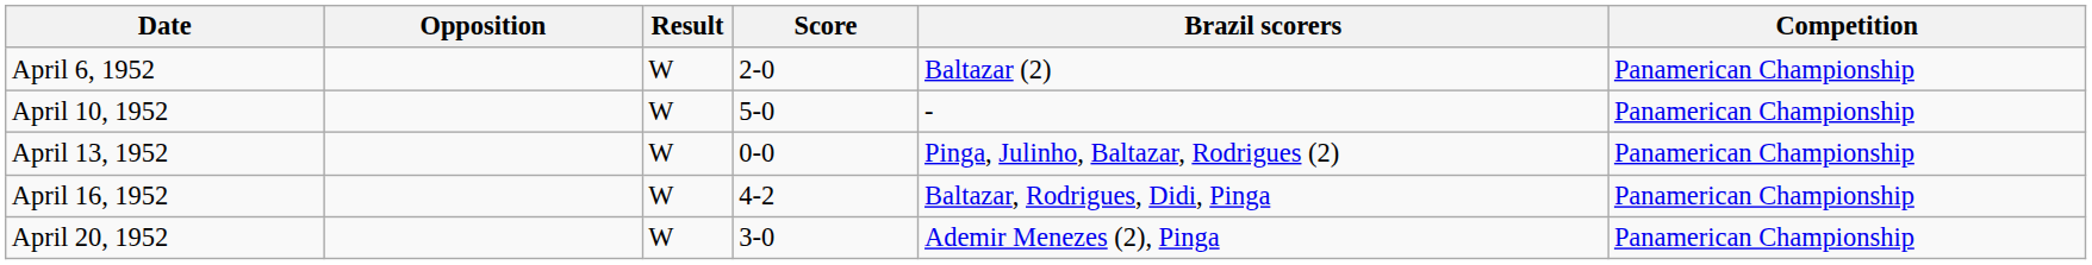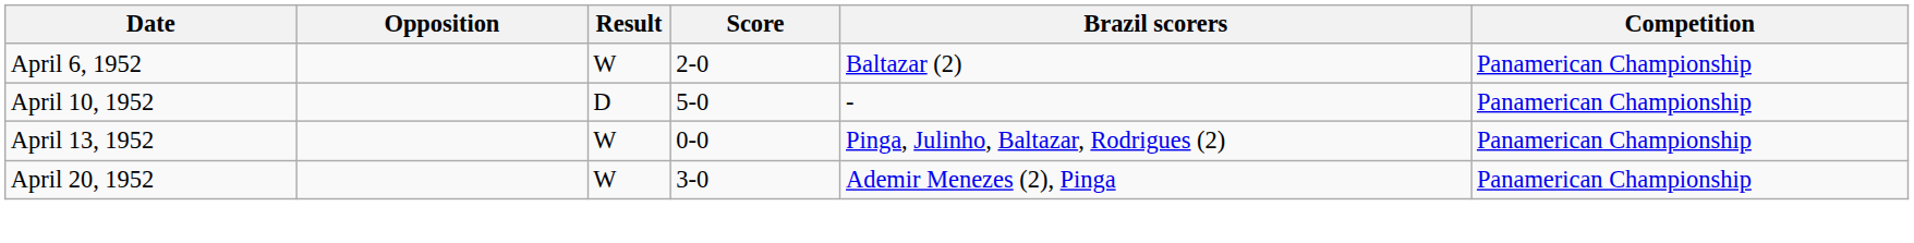 <table class="wikitable" style="text-align: left;">
 <tr>
 <th width=12%>Date</th>
 <th width=12%>Opposition</th>
 <th width=1%>Result</th>
 <th width=7%>Score</th>
 <th width=26%>Brazil scorers</th>
 <th width=18%>Competition</th>
 </tr>
 <tr>
 <td>April 6, 1952</td>
 <td></td>
 <td>W</td>
 <td>2-0</td>
 <td><a href='#'>Baltazar</a> (2)</td>
 <td><a href='#'>Panamerican Championship</a></td>
 </tr>
 <tr>
 <td>April 10, 1952</td>
 <td></td>
-<td>W</td>
+<td>D</td>
 <td>5-0</td>
 <td>-</td>
 <td><a href='#'>Panamerican Championship</a></td>
 </tr>
 <tr>
 <td>April 13, 1952</td>
 <td></td>
 <td>W</td>
 <td>0-0</td>
 <td><a href='#'>Pinga</a>, <a href='#'>Julinho</a>, <a href='#'>Baltazar</a>, <a href='#'>Rodrigues</a> (2)</td>
 <td><a href='#'>Panamerican Championship</a></td>
 </tr>
 <tr>
-<td>April 16, 1952</td>
-<td></td>
-<td>W</td>
-<td>4-2</td>
-<td><a href='#'>Baltazar</a>, <a href='#'>Rodrigues</a>, <a href='#'>Didi</a>, <a href='#'>Pinga</a></td>
-<td><a href='#'>Panamerican Championship</a></td>
-</tr>
-<tr>
 <td>April 20, 1952</td>
 <td></td>
 <td>W</td>
 <td>3-0</td>
 <td><a href='#'>Ademir Menezes</a> (2), <a href='#'>Pinga</a></td>
 <td><a href='#'>Panamerican Championship</a></td>
 </tr>
 </table>
